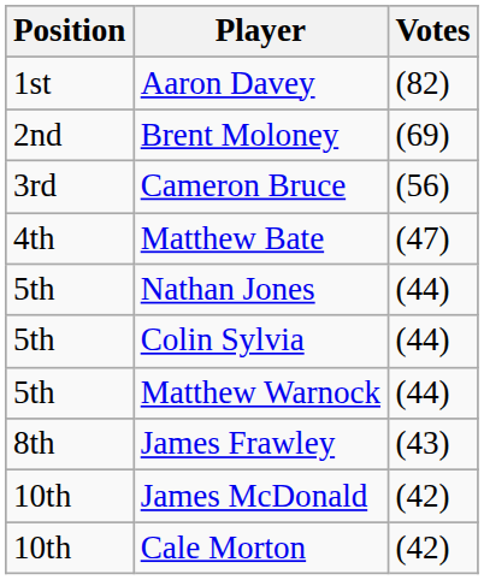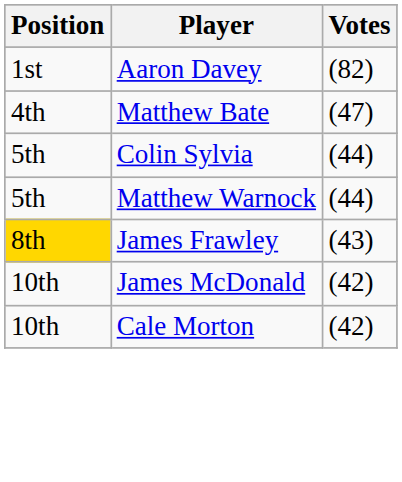 <table class="wikitable">
 <tr>
 <th>Position</th>
 <th>Player</th>
 <th>Votes</th>
 </tr>
 <tr>
 <td>1st</td>
 <td><a href='#'>Aaron Davey</a></td>
 <td>(82)</td>
 </tr>
 <tr>
-<td>2nd</td>
-<td><a href='#'>Brent Moloney</a></td>
-<td>(69)</td>
-</tr>
-<tr>
-<td>3rd</td>
-<td><a href='#'>Cameron Bruce</a></td>
-<td>(56)</td>
-</tr>
-<tr>
 <td>4th</td>
 <td><a href='#'>Matthew Bate</a></td>
 <td>(47)</td>
-</tr>
-<tr>
-<td>5th</td>
-<td><a href='#'>Nathan Jones</a></td>
-<td>(44)</td>
 </tr>
 <tr>
 <td>5th</td>
 <td><a href='#'>Colin Sylvia</a></td>
 <td>(44)</td>
 </tr>
 <tr>
 <td>5th</td>
 <td><a href='#'>Matthew Warnock</a></td>
 <td>(44)</td>
 </tr>
 <tr>
-<td>8th</td>
+<td style="background: gold;">8th</td>
 <td><a href='#'>James Frawley</a></td>
 <td>(43)</td>
 </tr>
 <tr>
 <td>10th</td>
 <td><a href='#'>James McDonald</a></td>
 <td>(42)</td>
 </tr>
 <tr>
 <td>10th</td>
 <td><a href='#'>Cale Morton</a></td>
 <td>(42)</td>
 </tr>
 </table>
